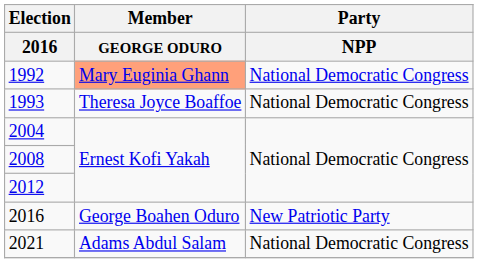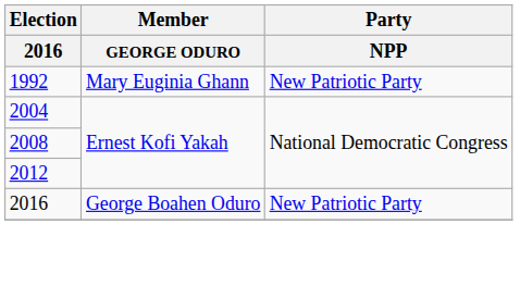 <table class="wikitable">
 <tr>
 <th>Election</th>
 <th>Member</th>
 <th>Party</th>
 </tr>
 <tr>
 <th>2016</th>
 <th><strong><small>GEORGE ODURO</small></strong></th>
 <th>NPP</th>
 </tr>
 <tr>
 <td><a href='#'>1992</a></td>
-<td style="background: lightsalmon;"><a href='#'>Mary Euginia Ghann</a></td>
-<td><a href='#'>National Democratic Congress</a></td>
-</tr>
-<tr>
-<td><a href='#'>1993</a></td>
-<td><a href='#'>Theresa Joyce Boaffoe</a></td>
-<td>National Democratic Congress</td>
+<td><a href='#'>Mary Euginia Ghann</a></td>
+<td><a href='#'>New Patriotic Party</a></td>
 </tr>
 <tr>
 <td><a href='#'>2004</a></td>
 <td rowspan=3><a href='#'>Ernest Kofi Yakah</a></td>
 <td rowspan=3>National Democratic Congress</td>
 </tr>
 <tr George Oduro|NPP>
 <td><a href='#'>2008</a></td>
 </tr>
 <tr>
 <td><a href='#'>2012</a></td>
 </tr>
 <tr>
 <td>2016</td>
 <td><a href='#'>George Boahen Oduro</a></td>
 <td><a href='#'>New Patriotic Party</a></td>
 </tr>
-<tr>
-<td>2021</td>
-<td><a href='#'>Adams Abdul Salam</a></td>
-<td>National Democratic Congress</td>
-</tr>
 <tr George Oduro new patriotic party>
 </tr>
 </table>
